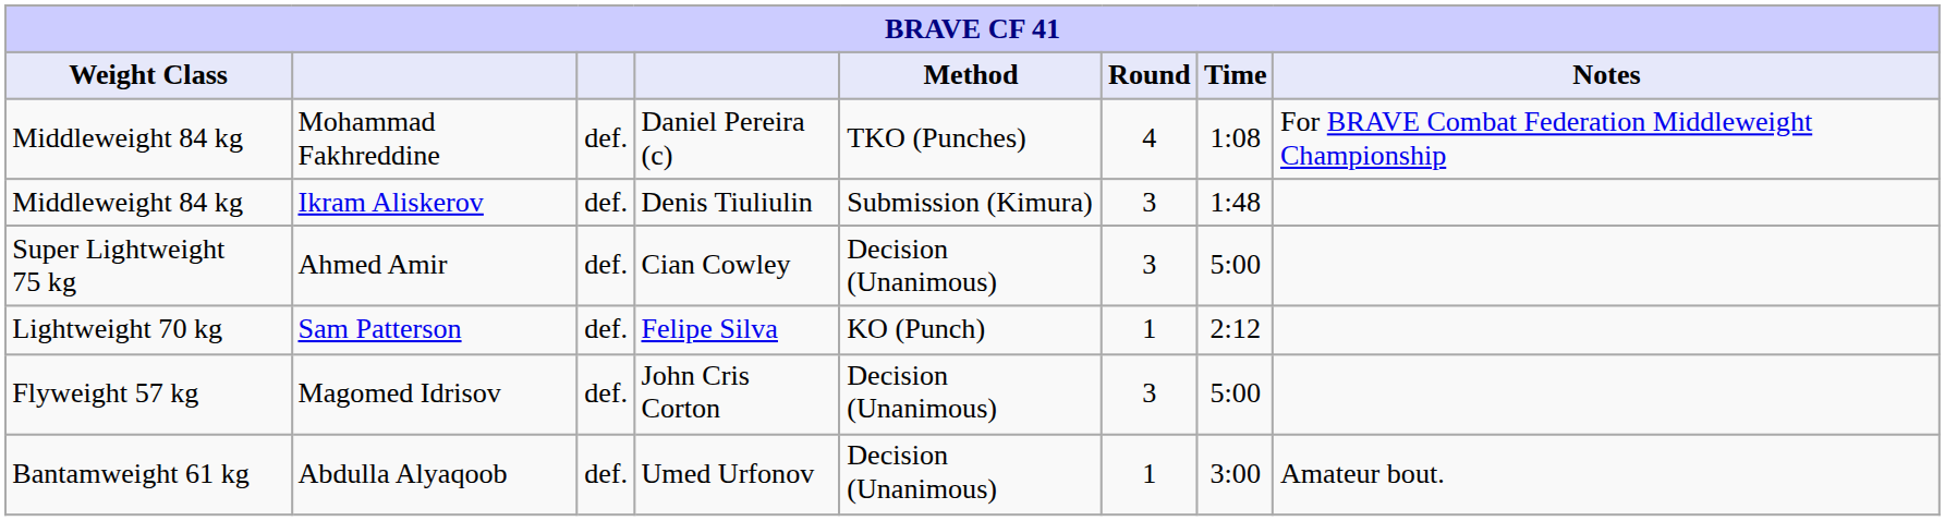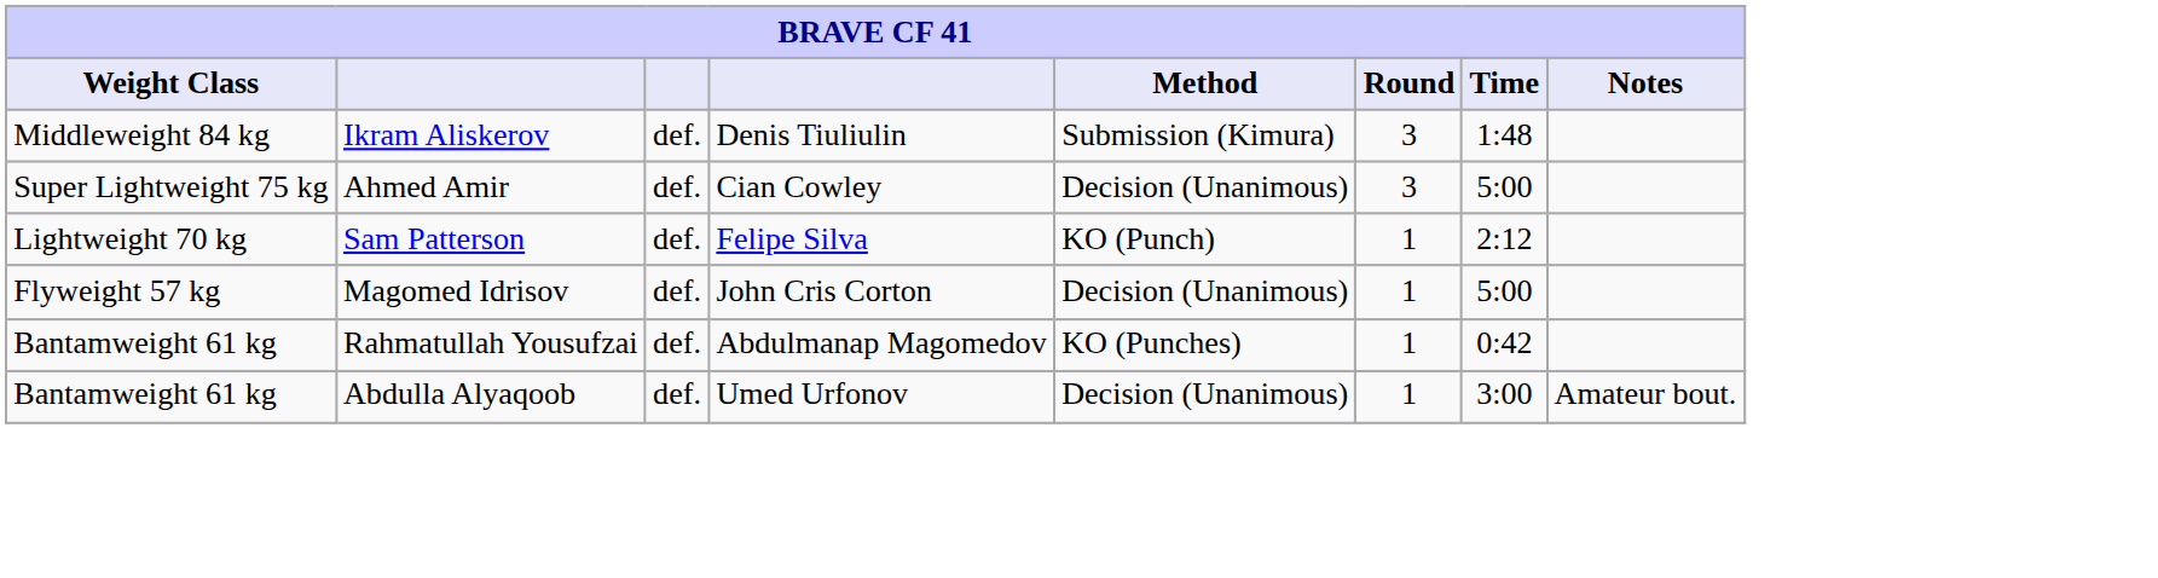 <table class="wikitable" style="font-size: 80%;">
 <tr>
 <th colspan="8" style="background-color: #ccf; color: #000080; text-align: center;"><strong>BRAVE CF 41</strong></th>
 </tr>
 <tr>
 <th colspan="1" style="background-color: #E6E8FA; color: #000000; text-align: center;">Weight Class</th>
 <th colspan="1" style="background-color: #E6E8FA; color: #000000; text-align: center;"></th>
 <th colspan="1" style="background-color: #E6E8FA; color: #000000; text-align: center;"></th>
 <th colspan="1" style="background-color: #E6E8FA; color: #000000; text-align: center;"></th>
 <th colspan="1" style="background-color: #E6E8FA; color: #000000; text-align: center;">Method</th>
 <th colspan="1" style="background-color: #E6E8FA; color: #000000; text-align: center;">Round</th>
 <th colspan="1" style="background-color: #E6E8FA; color: #000000; text-align: center;">Time</th>
 <th colspan="1" style="background-color: #E6E8FA; color: #000000; text-align: center;">Notes</th>
-</tr>
-<tr>
-<td>Middleweight 84 kg</td>
-<td> Mohammad Fakhreddine</td>
-<td align=center>def.</td>
-<td> Daniel Pereira (c)</td>
-<td>TKO (Punches)</td>
-<td align=center>4</td>
-<td align=center>1:08</td>
-<td>For <a href='#'>BRAVE Combat Federation Middleweight Championship</a></td>
 </tr>
 <tr>
 <td>Middleweight 84 kg</td>
 <td> <a href='#'>Ikram Aliskerov</a></td>
 <td align=center>def.</td>
 <td> Denis Tiuliulin</td>
 <td>Submission (Kimura)</td>
 <td align=center>3</td>
 <td align=center>1:48</td>
 <td></td>
 </tr>
 <tr>
 <td>Super Lightweight 75 kg</td>
 <td> Ahmed Amir</td>
 <td align=center>def.</td>
 <td> Cian Cowley</td>
 <td>Decision (Unanimous)</td>
 <td align=center>3</td>
 <td align=center>5:00</td>
 <td></td>
 </tr>
 <tr>
 <td>Lightweight 70 kg</td>
 <td> <a href='#'>Sam Patterson</a></td>
 <td align=center>def.</td>
 <td> <a href='#'>Felipe Silva</a></td>
 <td>KO (Punch)</td>
 <td align=center>1</td>
 <td align=center>2:12</td>
 <td></td>
 </tr>
 <tr>
 <td>Flyweight 57 kg</td>
 <td> Magomed Idrisov</td>
 <td align=center>def.</td>
 <td> John Cris Corton</td>
 <td>Decision (Unanimous)</td>
-<td align=center>3</td>
+<td align=center>1</td>
 <td align=center>5:00</td>
+<td></td>
+</tr>
+<tr>
+<td>Bantamweight 61 kg</td>
+<td> Rahmatullah Yousufzai</td>
+<td align=center>def.</td>
+<td> Abdulmanap Magomedov</td>
+<td>KO (Punches)</td>
+<td align=center>1</td>
+<td align=center>0:42</td>
 <td></td>
 </tr>
 <tr>
 <td>Bantamweight 61 kg</td>
 <td> Abdulla Alyaqoob</td>
 <td align=center>def.</td>
 <td> Umed Urfonov</td>
 <td>Decision (Unanimous)</td>
 <td align=center>1</td>
 <td align=center>3:00</td>
 <td>Amateur bout.</td>
 </tr>
 </table>
